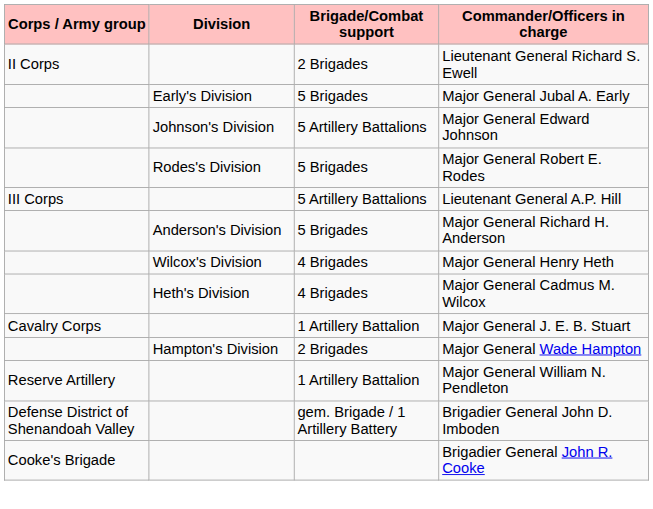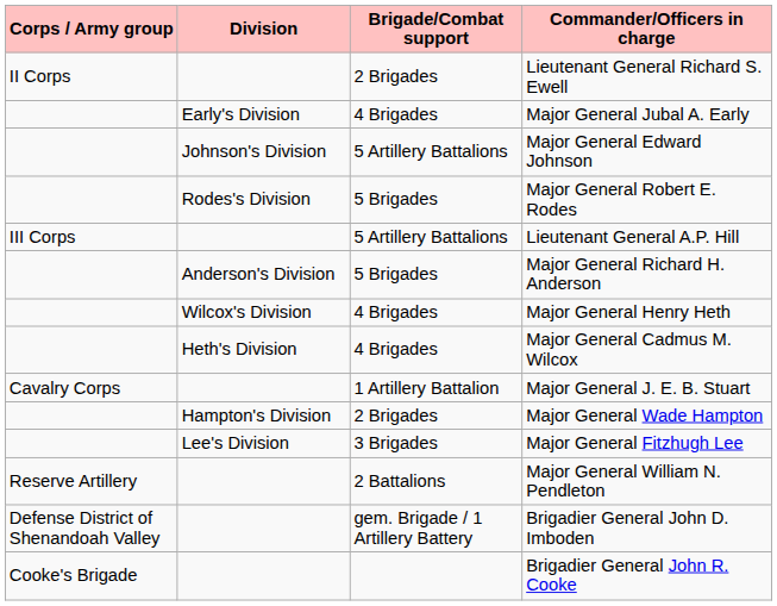 <table class="wikitable">
 <tr>
 <th style="width:150px; background:#ffc1c1;">Corps / Army group</th>
 <th style="width:150px; background:#ffc1c1;">Division</th>
 <th style="width:150px; background:#ffc1c1;">Brigade/Combat support</th>
 <th style="width:220px; background:#ffc1c1;">Commander/Officers in charge</th>
 </tr>
 <tr>
 <td>II Corps</td>
 <td></td>
 <td>2 Brigades</td>
 <td>Lieutenant General Richard S. Ewell</td>
 </tr>
 <tr>
 <td></td>
 <td>Early's Division</td>
-<td>5 Brigades</td>
+<td>4 Brigades</td>
 <td>Major General Jubal A. Early</td>
 </tr>
 <tr>
 <td></td>
 <td>Johnson's Division</td>
 <td>5 Artillery Battalions</td>
 <td>Major General Edward Johnson</td>
 </tr>
 <tr>
 <td></td>
 <td>Rodes's Division</td>
 <td>5 Brigades</td>
 <td>Major General Robert E. Rodes</td>
 </tr>
 <tr>
 <td>III Corps</td>
 <td></td>
 <td>5 Artillery Battalions</td>
 <td>Lieutenant General A.P. Hill</td>
 </tr>
 <tr>
 <td></td>
 <td>Anderson's Division</td>
 <td>5 Brigades</td>
 <td>Major General Richard H. Anderson</td>
 </tr>
 <tr>
 <td></td>
 <td>Wilcox's Division</td>
 <td>4 Brigades</td>
 <td>Major General Henry Heth</td>
 </tr>
 <tr>
 <td></td>
 <td>Heth's Division</td>
 <td>4 Brigades</td>
 <td>Major General Cadmus M. Wilcox</td>
 </tr>
 <tr>
 <td>Cavalry Corps</td>
 <td></td>
 <td>1 Artillery Battalion</td>
 <td>Major General J. E. B. Stuart</td>
 </tr>
 <tr>
 <td></td>
 <td>Hampton's Division</td>
 <td>2 Brigades</td>
 <td>Major General <a href='#'>Wade Hampton</a></td>
 </tr>
 <tr>
+<td></td>
+<td>Lee's Division</td>
+<td>3 Brigades</td>
+<td>Major General <a href='#'>Fitzhugh Lee</a></td>
+</tr>
+<tr>
 <td>Reserve Artillery</td>
 <td></td>
-<td>1 Artillery Battalion</td>
+<td>2 Battalions</td>
 <td>Major General William N. Pendleton</td>
 </tr>
 <tr>
 <td>Defense District of Shenandoah Valley</td>
 <td></td>
 <td>gem. Brigade / 1 Artillery Battery</td>
 <td>Brigadier General John D. Imboden</td>
 </tr>
 <tr>
 <td>Cooke's Brigade</td>
 <td></td>
 <td></td>
 <td>Brigadier General <a href='#'>John R. Cooke</a></td>
 </tr>
 </table>
